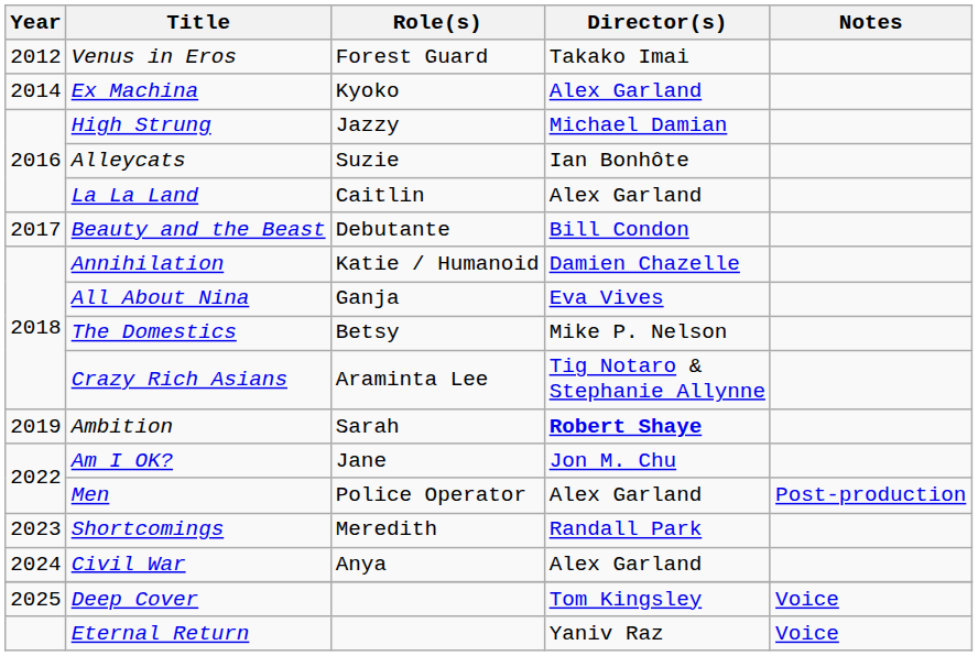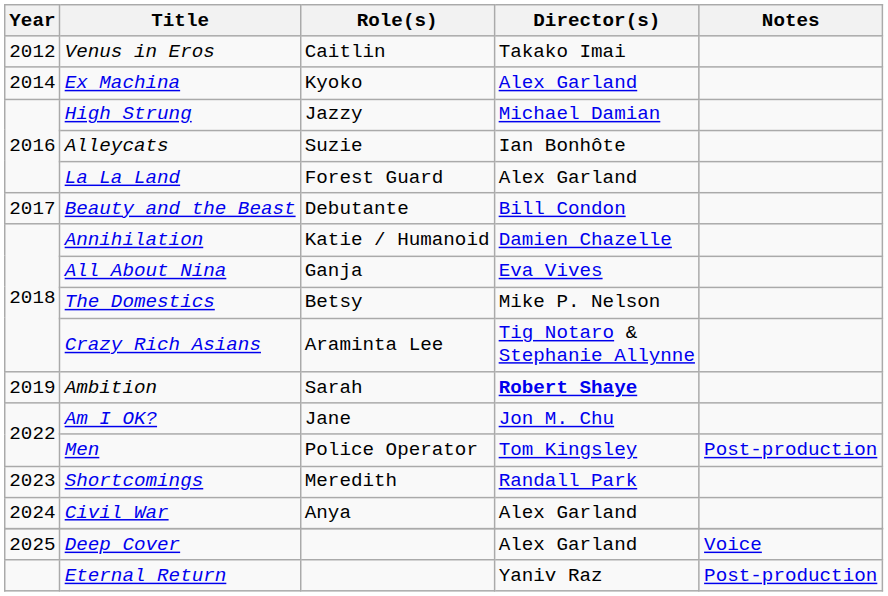 <table class="wikitable">
 <tr>
 <th>Year</th>
 <th>Title</th>
 <th>Role(s)</th>
 <th>Director(s)</th>
 <th>Notes</th>
 </tr>
 <tr>
 <td>2012</td>
 <td><em>Venus in Eros</em></td>
-<td>Forest Guard</td>
+<td>Caitlin</td>
 <td>Takako Imai</td>
 <td></td>
 </tr>
 <tr>
 <td>2014</td>
 <td><em><a href='#'>Ex Machina</a></em></td>
 <td>Kyoko</td>
 <td><a href='#'>Alex Garland</a></td>
 <td></td>
 </tr>
 <tr>
 <td rowspan="3">2016</td>
 <td><em><a href='#'>High Strung</a></em></td>
 <td>Jazzy</td>
 <td><a href='#'>Michael Damian</a></td>
 <td></td>
 </tr>
 <tr>
 <td><em>Alleycats</em></td>
 <td>Suzie</td>
 <td>Ian Bonhôte</td>
 <td></td>
 </tr>
 <tr>
 <td><em><a href='#'>La La Land</a></em></td>
-<td>Caitlin</td>
+<td>Forest Guard</td>
 <td>Alex Garland</td>
 <td></td>
 </tr>
 <tr>
 <td>2017</td>
 <td><em><a href='#'>Beauty and the Beast</a></em></td>
 <td>Debutante</td>
 <td><a href='#'>Bill Condon</a></td>
 <td></td>
 </tr>
 <tr>
 <td rowspan="4">2018</td>
 <td><em><a href='#'>Annihilation</a></em></td>
 <td>Katie / Humanoid</td>
 <td><a href='#'>Damien Chazelle</a></td>
 <td></td>
 </tr>
 <tr>
 <td><em><a href='#'>All About Nina</a></em></td>
 <td>Ganja</td>
 <td><a href='#'>Eva Vives</a></td>
 <td></td>
 </tr>
 <tr>
 <td><em><a href='#'>The Domestics</a></em></td>
 <td>Betsy</td>
 <td>Mike P. Nelson</td>
 <td></td>
 </tr>
 <tr>
 <td><em><a href='#'>Crazy Rich Asians</a></em></td>
 <td>Araminta Lee</td>
 <td><a href='#'>Tig Notaro</a> &<br><a href='#'>Stephanie Allynne</a></td>
 <td></td>
 </tr>
 <tr>
 <td>2019</td>
 <td><em>Ambition</em></td>
 <td>Sarah</td>
 <td><strong><a href='#'>Robert Shaye</a></strong></td>
 <td></td>
 </tr>
 <tr>
 <td rowspan="2">2022</td>
 <td><em><a href='#'>Am I OK?</a></em></td>
 <td>Jane</td>
 <td><a href='#'>Jon M. Chu</a></td>
 <td></td>
 </tr>
 <tr>
 <td><em><a href='#'>Men</a></em></td>
 <td>Police Operator</td>
-<td>Alex Garland</td>
+<td><a href='#'>Tom Kingsley</a></td>
 <td><a href='#'>Post-production</a></td>
 </tr>
 <tr>
 <td>2023</td>
 <td><em><a href='#'>Shortcomings</a></em></td>
 <td>Meredith</td>
 <td><a href='#'>Randall Park</a></td>
 <td></td>
 </tr>
 <tr>
 <td>2024</td>
 <td><em><a href='#'>Civil War</a></em></td>
 <td>Anya</td>
 <td>Alex Garland</td>
 <td></td>
 </tr>
 <tr>
 </tr>
 <tr>
 <td>2025</td>
 <td><em><a href='#'>Deep Cover</a></em></td>
 <td></td>
-<td><a href='#'>Tom Kingsley</a></td>
+<td>Alex Garland</td>
 <td><a href='#'>Voice</a></td>
 </tr>
 <tr>
 <td></td>
 <td><em><a href='#'>Eternal Return</a></em></td>
 <td></td>
 <td>Yaniv Raz</td>
-<td><a href='#'>Voice</a></td>
+<td><a href='#'>Post-production</a></td>
 </tr>
 </table>
